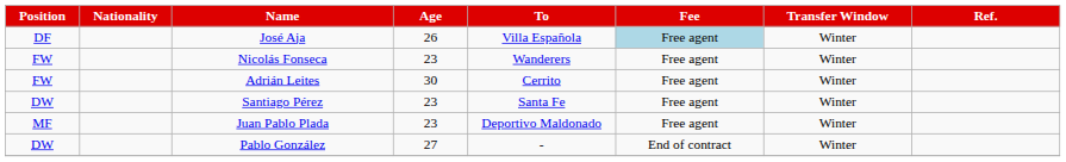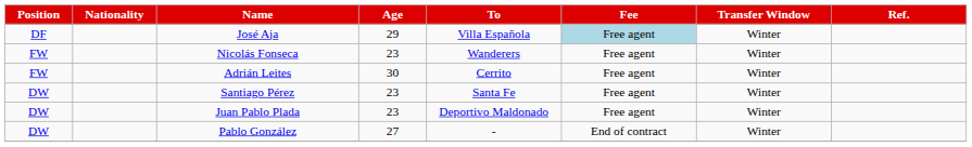 <table class="wikitable" style="text-align:center; font-size:100%; ">
 <tr>
 <th style="background:#DD0000; color:white; width:5%;">Position</th>
 <th style="background:#DD0000; color:white; width:5%;">Nationality</th>
 <th style="background:#DD0000; color:white; width:15%;">Name</th>
 <th style="background:#DD0000; color:white; width:5%;">Age</th>
 <th style="background:#DD0000; color:white; width:10%;">To</th>
 <th style="background:#DD0000; color:white; width:10%;">Fee</th>
 <th style="background:#DD0000; color:white; width:10%;">Transfer Window</th>
 <th style="background:#DD0000; color:white; width:10%;">Ref.</th>
 </tr>
 <tr>
 <td><a href='#'>DF</a></td>
 <td></td>
 <td><a href='#'>José Aja</a></td>
-<td>26</td>
+<td>29</td>
 <td><a href='#'>Villa Española</a></td>
 <td style="background: lightblue;">Free agent</td>
 <td>Winter</td>
 <td></td>
 </tr>
 <tr>
 <td><a href='#'>FW</a></td>
 <td></td>
 <td><a href='#'>Nicolás Fonseca</a></td>
 <td>23</td>
 <td><a href='#'>Wanderers</a></td>
 <td>Free agent</td>
 <td>Winter</td>
 <td></td>
 </tr>
 <tr>
 <td><a href='#'>FW</a></td>
 <td></td>
 <td><a href='#'>Adrián Leites</a></td>
 <td>30</td>
 <td><a href='#'>Cerrito</a></td>
 <td>Free agent</td>
 <td>Winter</td>
 <td></td>
 </tr>
 <tr>
 <td><a href='#'>DW</a></td>
 <td></td>
 <td><a href='#'>Santiago Pérez</a></td>
 <td>23</td>
 <td> <a href='#'>Santa Fe</a></td>
 <td>Free agent</td>
 <td>Winter</td>
 <td></td>
 </tr>
 <tr>
-<td><a href='#'>MF</a></td>
+<td><a href='#'>DW</a></td>
 <td></td>
 <td><a href='#'>Juan Pablo Plada</a></td>
 <td>23</td>
 <td><a href='#'>Deportivo Maldonado</a></td>
 <td>Free agent</td>
 <td>Winter</td>
 <td></td>
 </tr>
 <tr>
 <td><a href='#'>DW</a></td>
 <td></td>
 <td><a href='#'>Pablo González</a></td>
 <td>27</td>
 <td>-</td>
 <td>End of contract</td>
 <td>Winter</td>
 <td></td>
 </tr>
 <tr>
 </tr>
 </table>
